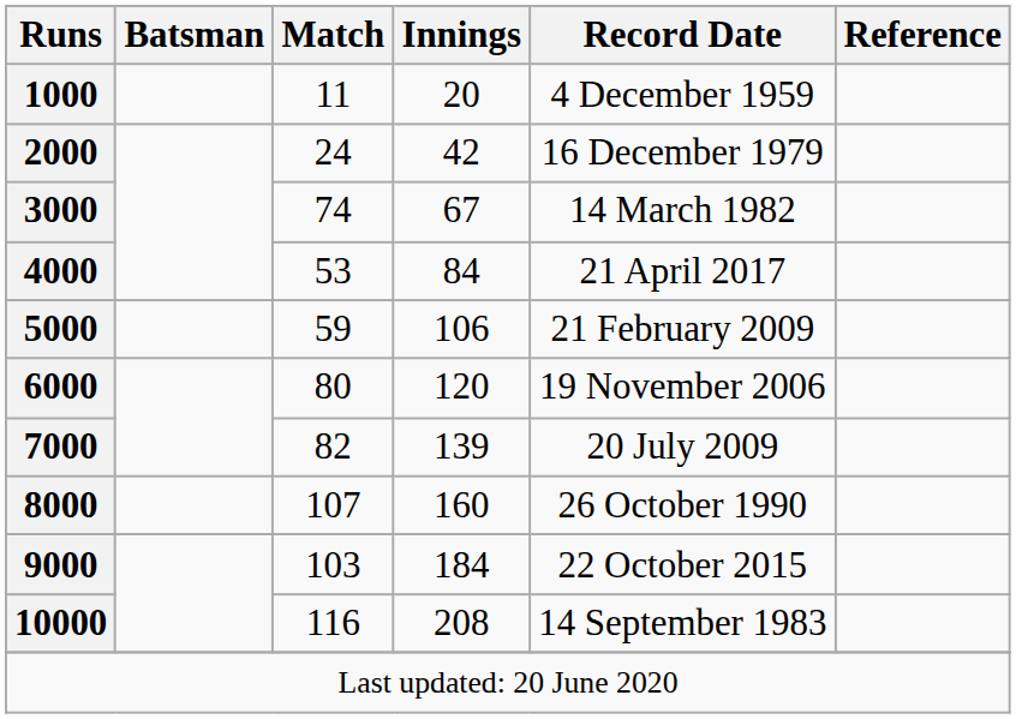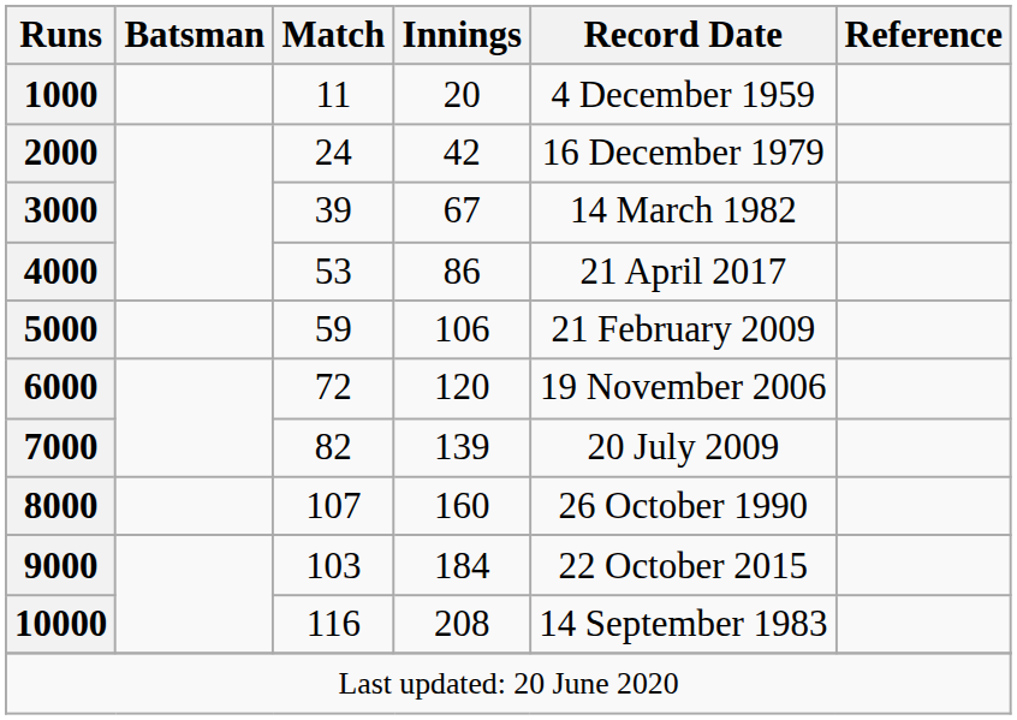 <table class="wikitable plainrowheaders sortable" style="text-align:center;">
 <tr>
 <th scope="col">Runs</th>
 <th scope="col">Batsman</th>
 <th scope="col">Match</th>
 <th scope="col">Innings</th>
 <th scope="col">Record Date</th>
 <th scope="col">Reference</th>
 </tr>
 <tr>
 <th scope="row">1000</th>
 <td></td>
 <td>11</td>
 <td>20</td>
 <td>4 December 1959</td>
 <td></td>
 </tr>
 <tr>
 <th scope="row">2000</th>
 <td rowspan=3></td>
 <td>24</td>
 <td>42</td>
 <td>16 December 1979</td>
 <td></td>
 </tr>
 <tr>
 <th scope="row">3000</th>
-<td>74</td>
+<td>39</td>
 <td>67</td>
 <td>14 March 1982</td>
 <td></td>
 </tr>
 <tr>
 <th scope="row">4000</th>
 <td>53</td>
-<td>84</td>
+<td>86</td>
 <td>21 April 2017</td>
 <td></td>
 </tr>
 <tr>
 <th scope="row">5000</th>
 <td></td>
 <td>59</td>
 <td>106</td>
 <td>21 February 2009</td>
 <td></td>
 </tr>
 <tr>
 <th scope="row">6000</th>
 <td rowspan=2></td>
-<td>80</td>
+<td>72</td>
 <td>120</td>
 <td>19 November 2006</td>
 <td></td>
 </tr>
 <tr>
 <th scope="row">7000</th>
 <td>82</td>
 <td>139</td>
 <td>20 July 2009</td>
 <td></td>
 </tr>
 <tr>
 <th scope="row">8000</th>
 <td></td>
 <td>107</td>
 <td>160</td>
 <td>26 October 1990</td>
 <td></td>
 </tr>
 <tr>
 <th scope="row">9000</th>
 <td rowspan=2></td>
 <td>103</td>
 <td>184</td>
 <td>22 October 2015</td>
 <td></td>
 </tr>
 <tr>
 <th scope="row">10000</th>
 <td>116</td>
 <td>208</td>
 <td>14 September 1983</td>
 <td></td>
 </tr>
 <tr>
 </tr>
 <tr class=sortbottom>
 <td colspan=6><small>Last updated: 20 June 2020</small></td>
 </tr>
 </table>
